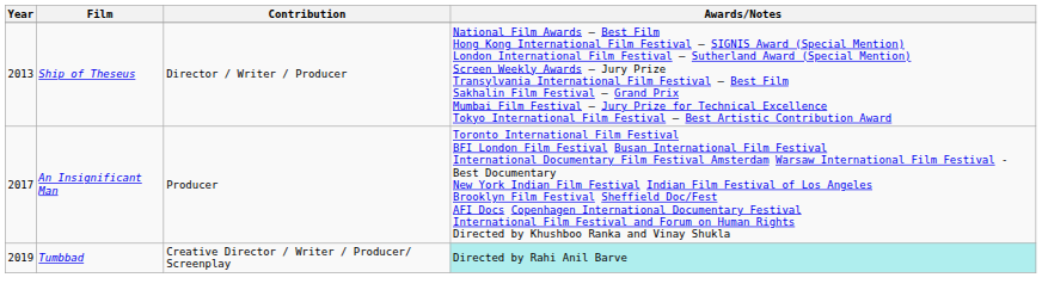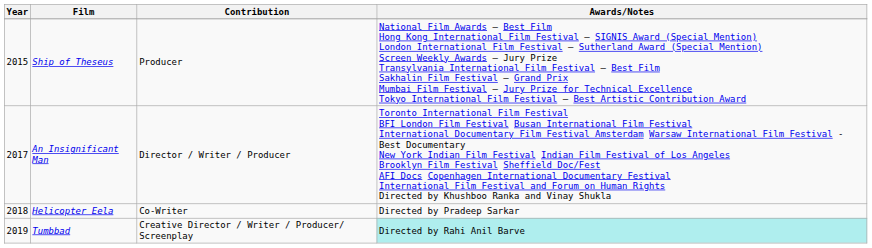 <table class="wikitable">
 <tr>
 <th>Year</th>
 <th>Film</th>
 <th>Contribution</th>
 <th>Awards/Notes</th>
 </tr>
 <tr>
 </tr>
 <tr>
-<td>2013</td>
+<td>2015</td>
 <td><em><a href='#'>Ship of Theseus</a></em></td>
-<td>Director / Writer / Producer</td>
+<td>Producer</td>
 <td><a href='#'>National Film Awards</a> – <a href='#'>Best Film</a><br><a href='#'>Hong Kong International Film Festival</a> – <a href='#'>SIGNIS Award (Special Mention)</a><br><a href='#'>London International Film Festival</a> – <a href='#'>Sutherland Award (Special Mention)</a><br><a href='#'>Screen Weekly Awards</a> – Jury Prize<br><a href='#'>Transylvania International Film Festival</a> – <a href='#'>Best Film</a><br><a href='#'>Sakhalin Film Festival</a> – <a href='#'>Grand Prix</a><br><a href='#'>Mumbai Film Festival</a> – <a href='#'>Jury Prize for Technical Excellence</a><br><a href='#'>Tokyo International Film Festival</a> – <a href='#'>Best Artistic Contribution Award</a></td>
 </tr>
 <tr>
 <td>2017</td>
 <td><em><a href='#'>An Insignificant Man</a></em></td>
-<td>Producer</td>
+<td>Director / Writer / Producer</td>
 <td><a href='#'>Toronto International Film Festival</a><br><a href='#'>BFI London Film Festival</a> <a href='#'>Busan International Film Festival</a><br><a href='#'>International Documentary Film Festival Amsterdam</a> <a href='#'>Warsaw International Film Festival</a> - Best Documentary<br><a href='#'>New York Indian Film Festival</a> <a href='#'>Indian Film Festival of Los Angeles</a><br><a href='#'>Brooklyn Film Festival</a> <a href='#'>Sheffield Doc/Fest</a><br><a href='#'>AFI Docs</a> <a href='#'>Copenhagen International Documentary Festival</a><br><a href='#'>International Film Festival and Forum on Human Rights</a><br>Directed by Khushboo Ranka and Vinay Shukla</td>
+</tr>
+<tr>
+<td>2018</td>
+<td><em><a href='#'>Helicopter Eela</a></em></td>
+<td>Co-Writer</td>
+<td>Directed by Pradeep Sarkar</td>
 </tr>
 <tr>
 <td>2019</td>
 <td><em><a href='#'>Tumbbad</a></em></td>
 <td>Creative Director / Writer / Producer/ Screenplay</td>
 <td style="background: paleturquoise;">Directed by Rahi Anil Barve</td>
 </tr>
 </table>
